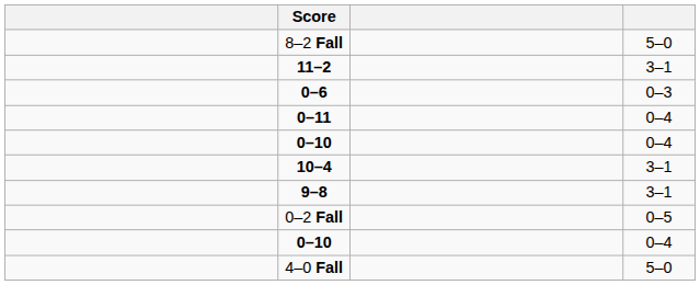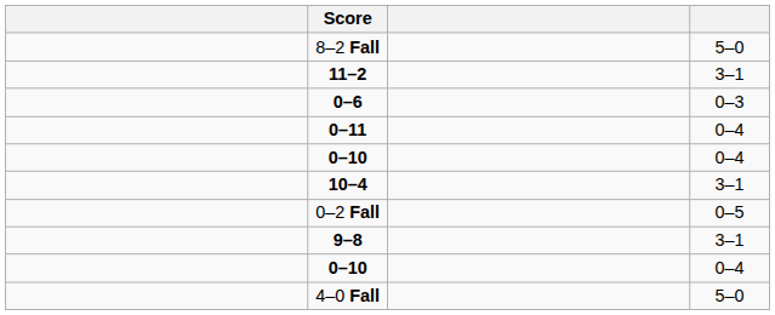 <table class="wikitable" style="text-align: center; ">
 <tr>
 <th align="right" width="270"></th>
 <th width="65">Score</th>
 <th align="left" width="270"></th>
 <th width="65"></th>
 </tr>
 <tr>
 <td align="left"><strong></strong></td>
 <td>8–2 <strong>Fall</strong></td>
 <td align="left"></td>
 <td>5–0 <strong></strong></td>
 </tr>
 <tr>
 <td align="left"><strong></strong></td>
 <td><strong>11–2</strong></td>
 <td align="left"></td>
 <td>3–1 <strong></strong></td>
 </tr>
 <tr>
 <td align="left"></td>
 <td><strong>0–6</strong></td>
 <td align="left"><strong></strong></td>
 <td>0–3 <strong></strong></td>
 </tr>
 <tr>
 <td align="left"></td>
 <td><strong>0–11</strong></td>
 <td align="left"><strong></strong></td>
 <td>0–4 <strong></strong></td>
 </tr>
 <tr>
 <td align="left"></td>
 <td><strong>0–10</strong></td>
 <td align="left"><strong></strong></td>
 <td>0–4 <strong></strong></td>
 </tr>
 <tr>
 <td align="left"><strong></strong></td>
 <td><strong>10–4</strong></td>
 <td align="left"></td>
 <td>3–1 <strong></strong></td>
 </tr>
 <tr>
+<td align="left"></td>
+<td>0–2 <strong>Fall</strong></td>
+<td align="left"><strong></strong></td>
+<td>0–5 <strong></strong></td>
+</tr>
+<tr>
 <td align="left"><strong></strong></td>
 <td><strong>9–8</strong></td>
 <td align="left"></td>
 <td>3–1 <strong></strong></td>
-</tr>
-<tr>
-<td align="left"></td>
-<td>0–2 <strong>Fall</strong></td>
-<td align="left"><strong></strong></td>
-<td>0–5 <strong></strong></td>
 </tr>
 <tr>
 <td align="left"></td>
 <td><strong>0–10</strong></td>
 <td align="left"><strong></strong></td>
 <td>0–4 <strong></strong></td>
 </tr>
 <tr>
 <td align="left"><strong></strong></td>
 <td>4–0 <strong>Fall</strong></td>
 <td align="left"></td>
 <td>5–0 <strong></strong></td>
 </tr>
 </table>
